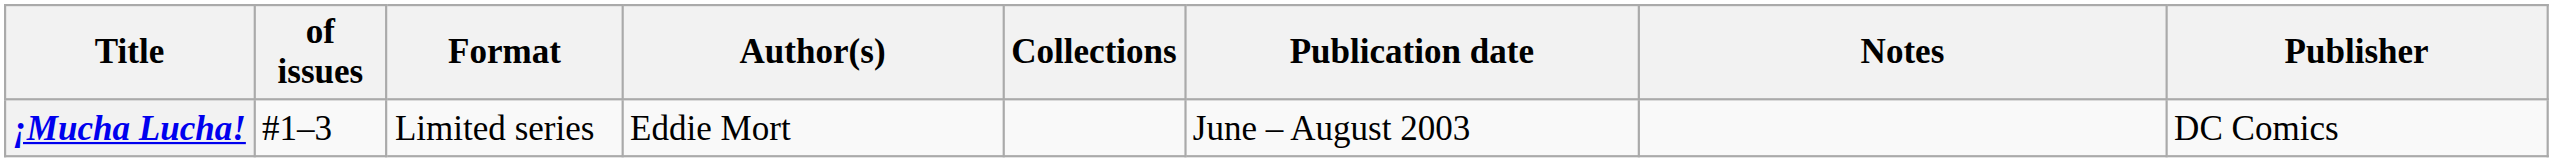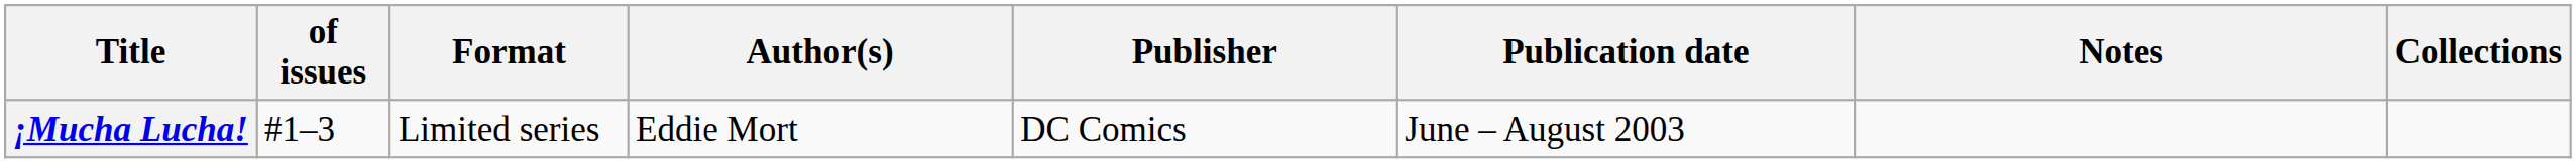 <table class="wikitable">
 <tr>
 <th>Title</th>
 <th style="width:40pt"> of issues</th>
 <th style="width:75pt">Format</th>
 <th style="width:125pt">Author(s)</th>
-<th>Collections</th>
+<th style="width:125pt">Publisher</th>
 <th style="width:150pt">Publication date</th>
 <th style="width:175pt">Notes</th>
-<th style="width:125pt">Publisher</th>
+<th>Collections</th>
 </tr>
 <tr>
 <th><em><a href='#'>¡Mucha Lucha!</a></em></th>
 <td>#1–3</td>
 <td>Limited series</td>
 <td>Eddie Mort</td>
-<td></td>
+<td>DC Comics</td>
 <td>June – August 2003</td>
 <td></td>
-<td>DC Comics</td>
+<td></td>
 </tr>
 </table>
